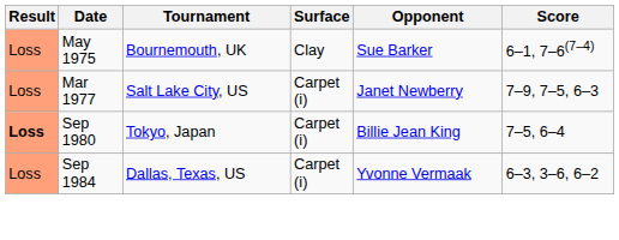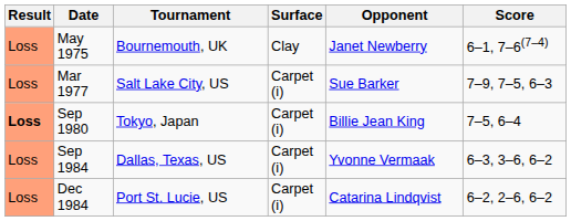 <table class="sortable wikitable">
 <tr>
 <th style="width:40px">Result</th>
 <th style="width:60px">Date</th>
 <th style="width:170px">Tournament</th>
 <th style="width:50px">Surface</th>
 <th style="width:150px">Opponent</th>
 <th style="width:110px" class="unsortable">Score</th>
 </tr>
 <tr>
 <td style="background:#ffa07a;">Loss</td>
 <td>May 1975</td>
 <td><a href='#'>Bournemouth</a>, UK</td>
 <td>Clay</td>
-<td> <a href='#'>Sue Barker</a></td>
+<td> <a href='#'>Janet Newberry</a></td>
 <td>6–1, 7–6<sup>(7–4)</sup></td>
 </tr>
 <tr>
 <td style="background:#ffa07a;">Loss</td>
 <td>Mar 1977</td>
 <td><a href='#'>Salt Lake City</a>, US</td>
 <td>Carpet (i)</td>
-<td> <a href='#'>Janet Newberry</a></td>
+<td> <a href='#'>Sue Barker</a></td>
 <td>7–9, 7–5, 6–3</td>
 </tr>
 <tr>
 <td style="background:#ffa07a;"><strong>Loss</strong></td>
 <td>Sep 1980</td>
 <td><a href='#'>Tokyo</a>, Japan</td>
 <td>Carpet (i)</td>
 <td> <a href='#'>Billie Jean King</a></td>
 <td>7–5, 6–4</td>
 </tr>
 <tr>
 <td style="background:#ffa07a;">Loss</td>
 <td>Sep 1984</td>
 <td><a href='#'>Dallas, Texas</a>, US</td>
 <td>Carpet (i)</td>
 <td> <a href='#'>Yvonne Vermaak</a></td>
 <td>6–3, 3–6, 6–2</td>
 </tr>
+<tr>
+<td style="background:#ffa07a;">Loss</td>
+<td>Dec 1984</td>
+<td><a href='#'>Port St. Lucie</a>, US</td>
+<td>Carpet (i)</td>
+<td> <a href='#'>Catarina Lindqvist</a></td>
+<td>6–2, 2–6, 6–2</td>
+</tr>
 </table>
